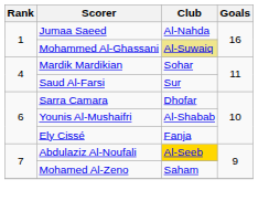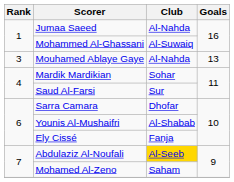 <table class="wikitable sortable" style="text-align:center">
 <tr>
 <th>Rank</th>
 <th>Scorer</th>
 <th>Club</th>
 <th>Goals</th>
 </tr>
 <tr>
 <td rowspan="2">1</td>
 <td align="left"> <a href='#'>Jumaa Saeed</a></td>
 <td align="left"><a href='#'>Al-Nahda</a></td>
 <td rowspan="2">16</td>
 </tr>
 <tr>
 <td align="left"> <a href='#'>Mohammed Al-Ghassani</a></td>
-<td align="left" style="background: khaki;"><a href='#'>Al-Suwaiq</a></td>
+<td align="left"><a href='#'>Al-Suwaiq</a></td>
+</tr>
+<tr>
+<td rowspan="1">3</td>
+<td align="left"> <a href='#'>Mouhamed Ablaye Gaye</a></td>
+<td align="left"><a href='#'>Al-Nahda</a></td>
+<td rowspan="1">13</td>
 </tr>
 <tr>
 <td rowspan="2">4</td>
 <td align="left"> <a href='#'>Mardik Mardikian</a></td>
 <td align="left"><a href='#'>Sohar</a></td>
 <td rowspan="2">11</td>
 </tr>
 <tr>
 <td align="left"> <a href='#'>Saud Al-Farsi</a></td>
 <td align="left"><a href='#'>Sur</a></td>
 </tr>
 <tr>
 <td rowspan="3">6</td>
 <td align="left"> <a href='#'>Sarra Camara</a></td>
 <td align="left"><a href='#'>Dhofar</a></td>
 <td rowspan="3">10</td>
 </tr>
 <tr>
 <td align="left"> <a href='#'>Younis Al-Mushaifri</a></td>
 <td align="left"><a href='#'>Al-Shabab</a></td>
 </tr>
 <tr>
 <td align="left"> <a href='#'>Ely Cissé</a></td>
 <td align="left"><a href='#'>Fanja</a></td>
 </tr>
 <tr>
 <td rowspan="2">7</td>
 <td align="left"> <a href='#'>Abdulaziz Al-Noufali</a></td>
 <td align="left" style="background: gold;"><a href='#'>Al-Seeb</a></td>
 <td rowspan="2">9</td>
 </tr>
 <tr>
 <td align="left"> <a href='#'>Mohamed Al-Zeno</a></td>
 <td align="left"><a href='#'>Saham</a></td>
 </tr>
 <tr>
 </tr>
 </table>
